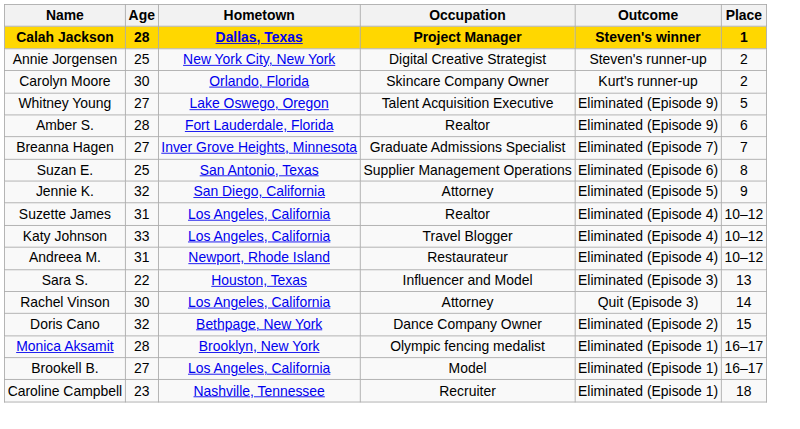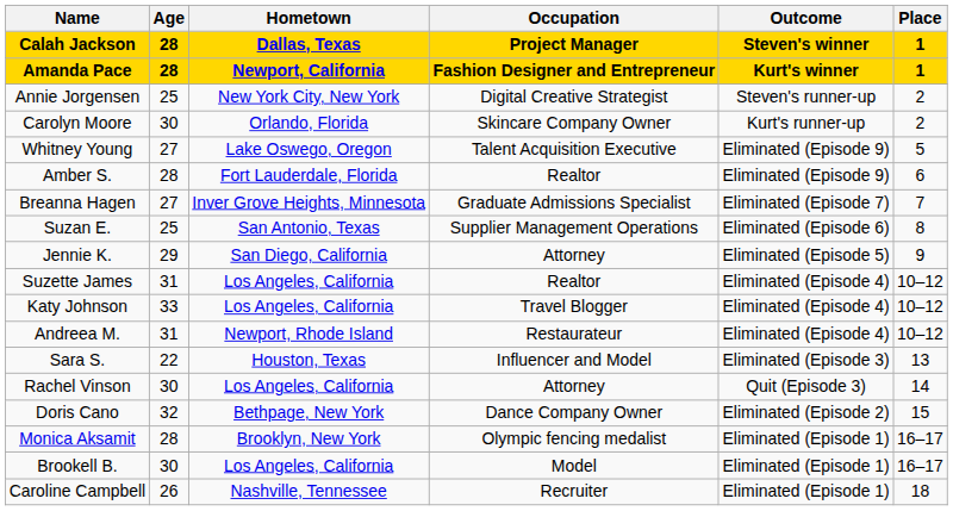 <table class="wikitable sortable" style="text-align:center;">
 <tr>
 <th>Name</th>
 <th>Age</th>
 <th>Hometown</th>
 <th>Occupation</th>
 <th>Outcome</th>
 <th>Place</th>
 </tr>
 <tr>
 <td bgcolor="gold"><strong>Calah Jackson</strong></td>
 <td bgcolor="gold"><strong>28</strong></td>
 <td bgcolor="gold"><strong><a href='#'>Dallas, Texas</a></strong></td>
 <td bgcolor="gold"><strong>Project Manager</strong></td>
 <td bgcolor="gold"><strong>Steven's winner</strong></td>
+<td bgcolor="gold"><strong>1</strong></td>
+</tr>
+<tr>
+<td bgcolor="gold"><strong>Amanda Pace</strong></td>
+<td bgcolor="gold"><strong>28</strong></td>
+<td bgcolor="gold"><strong><a href='#'>Newport, California</a></strong></td>
+<td bgcolor="gold"><strong>Fashion Designer and Entrepreneur</strong></td>
+<td bgcolor="gold"><strong>Kurt's winner</strong></td>
 <td bgcolor="gold"><strong>1</strong></td>
 </tr>
 <tr>
 <td>Annie Jorgensen</td>
 <td>25</td>
 <td><a href='#'>New York City, New York</a></td>
 <td>Digital Creative Strategist</td>
 <td>Steven's runner-up</td>
 <td>2</td>
 </tr>
 <tr>
 <td>Carolyn Moore</td>
 <td>30</td>
 <td><a href='#'>Orlando, Florida</a></td>
 <td>Skincare Company Owner</td>
 <td>Kurt's runner-up</td>
 <td>2</td>
 </tr>
 <tr>
 <td>Whitney Young</td>
 <td>27</td>
 <td><a href='#'>Lake Oswego, Oregon</a></td>
 <td>Talent Acquisition Executive</td>
 <td>Eliminated (Episode 9)</td>
 <td>5</td>
 </tr>
 <tr>
 <td>Amber S.</td>
 <td>28</td>
 <td><a href='#'>Fort Lauderdale, Florida</a></td>
 <td>Realtor</td>
 <td>Eliminated (Episode 9)</td>
 <td>6</td>
 </tr>
 <tr>
 <td>Breanna Hagen</td>
 <td>27</td>
 <td><a href='#'>Inver Grove Heights, Minnesota</a></td>
 <td>Graduate Admissions Specialist</td>
 <td>Eliminated (Episode 7)</td>
 <td>7</td>
 </tr>
 <tr>
 <td>Suzan E.</td>
 <td>25</td>
 <td><a href='#'>San Antonio, Texas</a></td>
 <td>Supplier Management Operations</td>
 <td>Eliminated (Episode 6)</td>
 <td>8</td>
 </tr>
 <tr>
 <td>Jennie K.</td>
-<td>32</td>
+<td>29</td>
 <td><a href='#'>San Diego, California</a></td>
 <td>Attorney</td>
 <td>Eliminated (Episode 5)</td>
 <td>9</td>
 </tr>
 <tr>
 <td>Suzette James</td>
 <td>31</td>
 <td><a href='#'>Los Angeles, California</a></td>
 <td>Realtor</td>
 <td>Eliminated (Episode 4)</td>
 <td>10–12</td>
 </tr>
 <tr>
 <td>Katy Johnson</td>
 <td>33</td>
 <td><a href='#'>Los Angeles, California</a></td>
 <td>Travel Blogger</td>
 <td>Eliminated (Episode 4)</td>
 <td>10–12</td>
 </tr>
 <tr>
 <td>Andreea M.</td>
 <td>31</td>
 <td><a href='#'>Newport, Rhode Island</a></td>
 <td>Restaurateur</td>
 <td>Eliminated (Episode 4)</td>
 <td>10–12</td>
 </tr>
 <tr>
 <td>Sara S.</td>
 <td>22</td>
 <td><a href='#'>Houston, Texas</a></td>
 <td>Influencer and Model</td>
 <td>Eliminated (Episode 3)</td>
 <td>13</td>
 </tr>
 <tr>
 <td>Rachel Vinson</td>
 <td>30</td>
 <td><a href='#'>Los Angeles, California</a></td>
 <td>Attorney</td>
 <td>Quit (Episode 3)</td>
 <td>14</td>
 </tr>
 <tr>
 <td>Doris Cano</td>
 <td>32</td>
 <td><a href='#'>Bethpage, New York</a></td>
 <td>Dance Company Owner</td>
 <td>Eliminated (Episode 2)</td>
 <td>15</td>
 </tr>
 <tr>
 <td><a href='#'>Monica Aksamit</a></td>
 <td>28</td>
 <td><a href='#'>Brooklyn, New York</a></td>
 <td>Olympic fencing medalist</td>
 <td>Eliminated (Episode 1)</td>
 <td>16–17</td>
 </tr>
 <tr>
 <td>Brookell B.</td>
-<td>27</td>
+<td>30</td>
 <td><a href='#'>Los Angeles, California</a></td>
 <td>Model</td>
 <td>Eliminated (Episode 1)</td>
 <td>16–17</td>
 </tr>
 <tr>
 <td>Caroline Campbell</td>
-<td>23</td>
+<td>26</td>
 <td><a href='#'>Nashville, Tennessee</a></td>
 <td>Recruiter</td>
 <td>Eliminated (Episode 1)</td>
 <td>18</td>
 </tr>
 </table>
